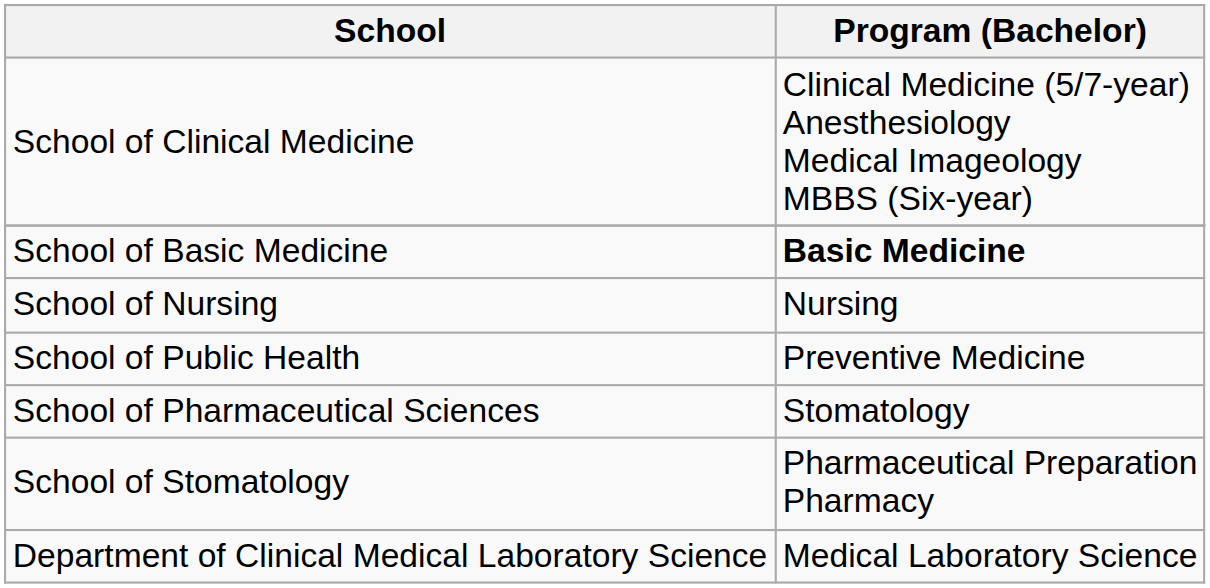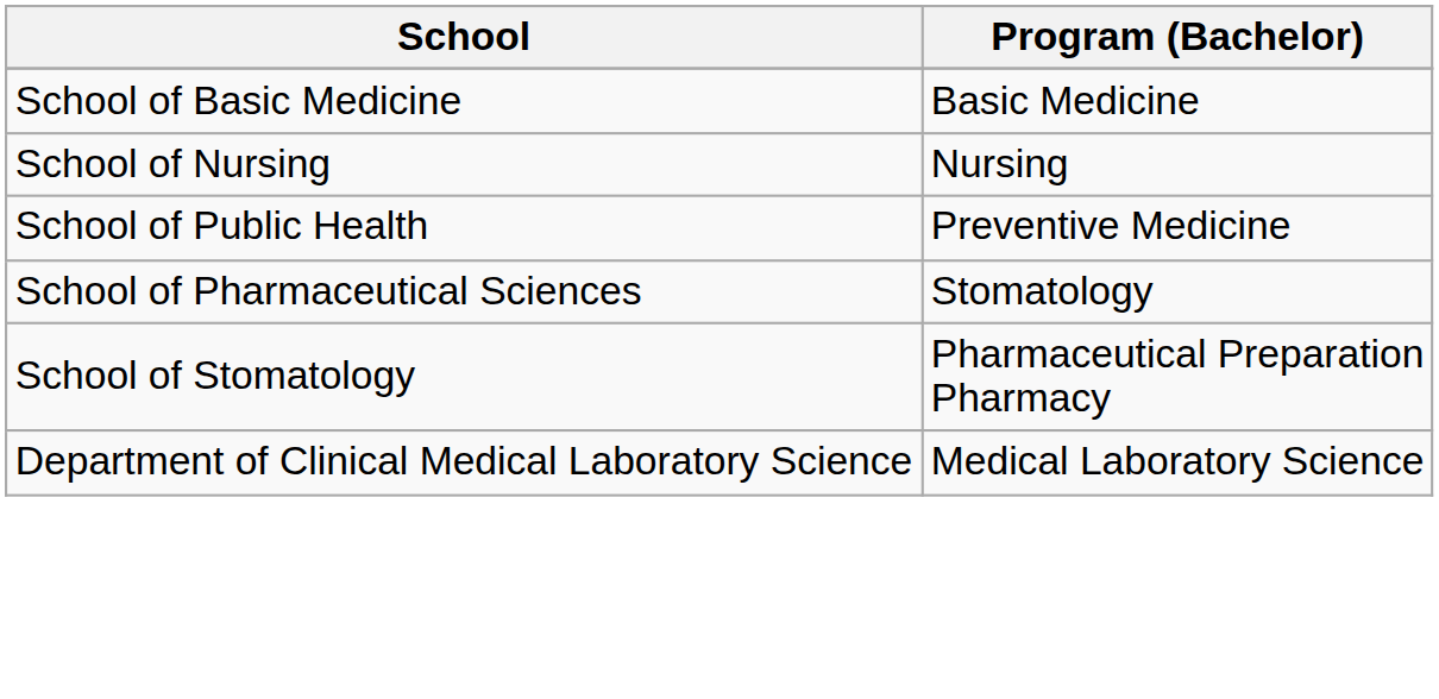 <table class="wikitable">
 <tr>
 <th>School</th>
 <th>Program (Bachelor)</th>
 </tr>
 <tr>
-<td>School of Clinical Medicine</td>
-<td>Clinical Medicine (5/7-year)<br>Anesthesiology<br>Medical Imageology<br>MBBS (Six-year)</td>
-</tr>
-<tr>
 </tr>
 <tr>
 <td>School of Basic Medicine</td>
-<td><strong>Basic Medicine</strong></td>
+<td>Basic Medicine</td>
 </tr>
 <tr>
 <td>School of Nursing</td>
 <td>Nursing</td>
 </tr>
 <tr>
 <td>School of Public Health</td>
 <td>Preventive Medicine</td>
 </tr>
 <tr>
 <td>School of Pharmaceutical Sciences</td>
 <td>Stomatology</td>
 </tr>
 <tr>
 <td>School of Stomatology</td>
 <td>Pharmaceutical Preparation<br>Pharmacy</td>
 </tr>
 <tr>
 <td>Department of Clinical Medical Laboratory Science</td>
 <td>Medical Laboratory Science</td>
 </tr>
 </table>
